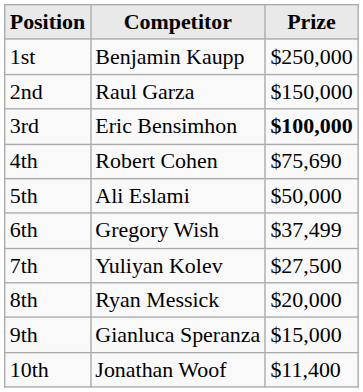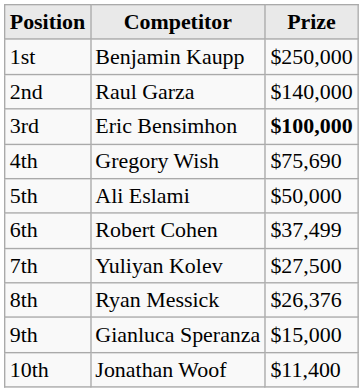 <table class="wikitable">
 <tr>
 <th style="background: #E9E9E9;">Position</th>
 <th style="background: #E9E9E9;">Competitor</th>
 <th style="background: #E9E9E9;">Prize</th>
 </tr>
 <tr>
 <td>1st</td>
 <td>Benjamin Kaupp</td>
 <td>$250,000</td>
 </tr>
 <tr>
 <td>2nd</td>
 <td>Raul Garza</td>
-<td>$150,000</td>
+<td>$140,000</td>
 </tr>
 <tr>
 <td>3rd</td>
 <td>Eric Bensimhon</td>
 <td><strong>$100,000</strong></td>
 </tr>
 <tr>
 <td>4th</td>
-<td>Robert Cohen</td>
+<td>Gregory Wish</td>
 <td>$75,690</td>
 </tr>
 <tr>
 <td>5th</td>
 <td>Ali Eslami</td>
 <td>$50,000</td>
 </tr>
 <tr>
 <td>6th</td>
-<td>Gregory Wish</td>
+<td>Robert Cohen</td>
 <td>$37,499</td>
 </tr>
 <tr>
 <td>7th</td>
 <td>Yuliyan Kolev</td>
 <td>$27,500</td>
 </tr>
 <tr>
 <td>8th</td>
 <td>Ryan Messick</td>
-<td>$20,000</td>
+<td>$26,376</td>
 </tr>
 <tr>
 <td>9th</td>
 <td>Gianluca Speranza</td>
 <td>$15,000</td>
 </tr>
 <tr>
 <td>10th</td>
 <td>Jonathan Woof</td>
 <td>$11,400</td>
 </tr>
 </table>
